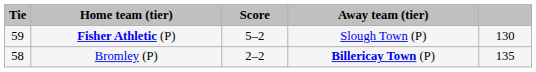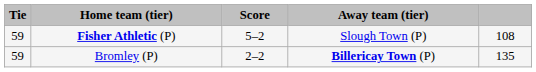 <table class="wikitable" style="width: 600px; background:WhiteSmoke; text-align:center; font-size:90%">
 <tr>
 <td scope="col" style="width:  5.00%; background:silver;"><strong>Tie</strong></td>
 <td scope="col" style="width: 36.25%; background:silver;"><strong>Home team (tier)</strong></td>
 <td scope="col" style="width: 12.50%; background:silver;"><strong>Score</strong></td>
 <td scope="col" style="width: 36.25%; background:silver;"><strong>Away team (tier)</strong></td>
 <td scope="col" style="width: 10.00%; background:silver;"><strong></strong></td>
 </tr>
 <tr>
 <td>59</td>
 <td><strong><a href='#'>Fisher Athletic</a></strong> (P)</td>
 <td>5–2</td>
 <td><a href='#'>Slough Town</a> (P)</td>
-<td>130</td>
+<td>108</td>
 </tr>
 <tr>
-<td>58</td>
+<td>59</td>
 <td><a href='#'>Bromley</a> (P)</td>
 <td>2–2</td>
 <td><strong><a href='#'>Billericay Town</a></strong> (P)</td>
 <td>135</td>
 </tr>
 </table>
